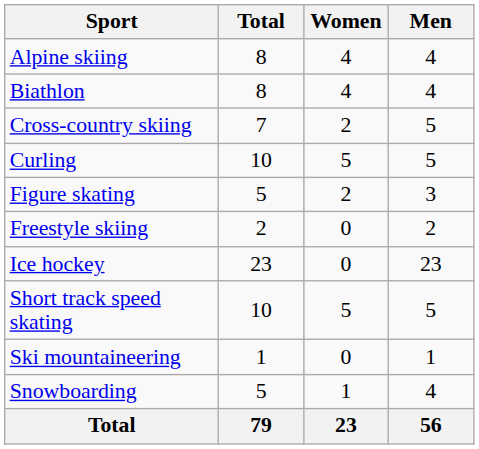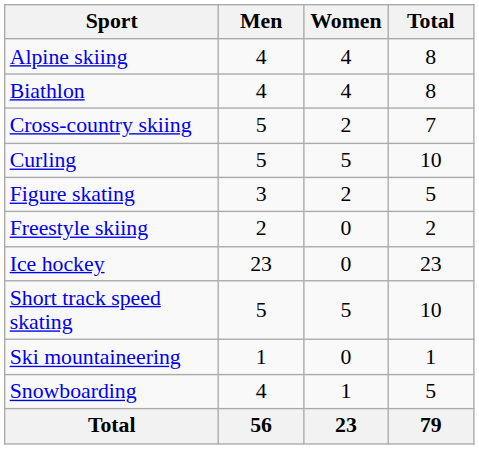 <table class="wikitable sortable" style="text-align:center">
 <tr>
 <th width=150>Sport</th>
+<th width=55>Men</th>
+<th width=55>Women</th>
 <th width=55>Total</th>
-<th width=55>Women</th>
-<th width=55>Men</th>
 </tr>
 <tr>
 <td align=left><a href='#'>Alpine skiing</a></td>
-<td>8</td>
 <td>4</td>
 <td>4</td>
+<td>8</td>
 </tr>
 <tr>
 <td align=left><a href='#'>Biathlon</a></td>
-<td>8</td>
 <td>4</td>
 <td>4</td>
+<td>8</td>
 </tr>
 <tr>
 <td align=left><a href='#'>Cross-country skiing</a></td>
+<td>5</td>
+<td>2</td>
 <td>7</td>
-<td>2</td>
-<td>5</td>
 </tr>
 <tr>
 <td align=left><a href='#'>Curling</a></td>
-<td>10</td>
 <td>5</td>
 <td>5</td>
+<td>10</td>
 </tr>
 <tr>
 <td align=left><a href='#'>Figure skating</a></td>
+<td>3</td>
+<td>2</td>
 <td>5</td>
-<td>2</td>
-<td>3</td>
 </tr>
 <tr>
 <td align=left><a href='#'>Freestyle skiing</a></td>
 <td>2</td>
 <td>0</td>
 <td>2</td>
 </tr>
 <tr>
 <td align=left><a href='#'>Ice hockey</a></td>
 <td>23</td>
 <td>0</td>
 <td>23</td>
 </tr>
 <tr>
 <td align=left><a href='#'>Short track speed skating</a></td>
-<td>10</td>
 <td>5</td>
 <td>5</td>
+<td>10</td>
 </tr>
 <tr>
 <td align=left><a href='#'>Ski mountaineering</a></td>
 <td>1</td>
 <td>0</td>
 <td>1</td>
 </tr>
 <tr>
 <td align=left><a href='#'>Snowboarding</a></td>
+<td>4</td>
+<td>1</td>
 <td>5</td>
-<td>1</td>
-<td>4</td>
 </tr>
 <tr>
 <th>Total</th>
+<th>56</th>
+<th>23</th>
 <th>79</th>
-<th>23</th>
-<th>56</th>
 </tr>
 </table>
